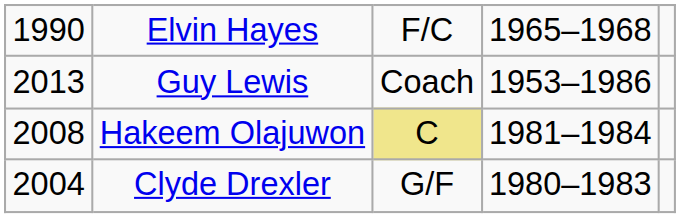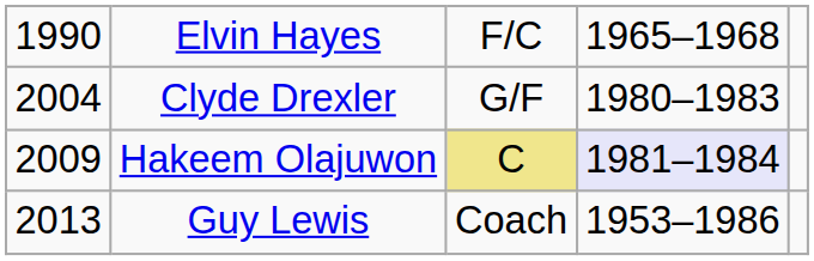 <table class="wikitable" style="text-align:center">
 <tr>
 <td>1990</td>
 <td><a href='#'>Elvin Hayes</a></td>
 <td>F/C</td>
 <td>1965–1968</td>
 <td></td>
 </tr>
 <tr>
+<td>2004</td>
+<td><a href='#'>Clyde Drexler</a></td>
+<td>G/F</td>
+<td>1980–1983</td>
+<td></td>
+</tr>
+<tr>
+<td>2009</td>
+<td><a href='#'>Hakeem Olajuwon</a></td>
+<td style="background: khaki;">C</td>
+<td style="background: lavender;">1981–1984</td>
+<td></td>
+</tr>
+<tr>
 <td>2013</td>
 <td><a href='#'>Guy Lewis</a></td>
 <td>Coach</td>
 <td>1953–1986</td>
 <td></td>
 </tr>
-<tr>
-<td>2008</td>
-<td><a href='#'>Hakeem Olajuwon</a></td>
-<td style="background: khaki;">C</td>
-<td>1981–1984</td>
-<td></td>
-</tr>
-<tr>
-<td>2004</td>
-<td><a href='#'>Clyde Drexler</a></td>
-<td>G/F</td>
-<td>1980–1983</td>
-<td></td>
-</tr>
 </table>
